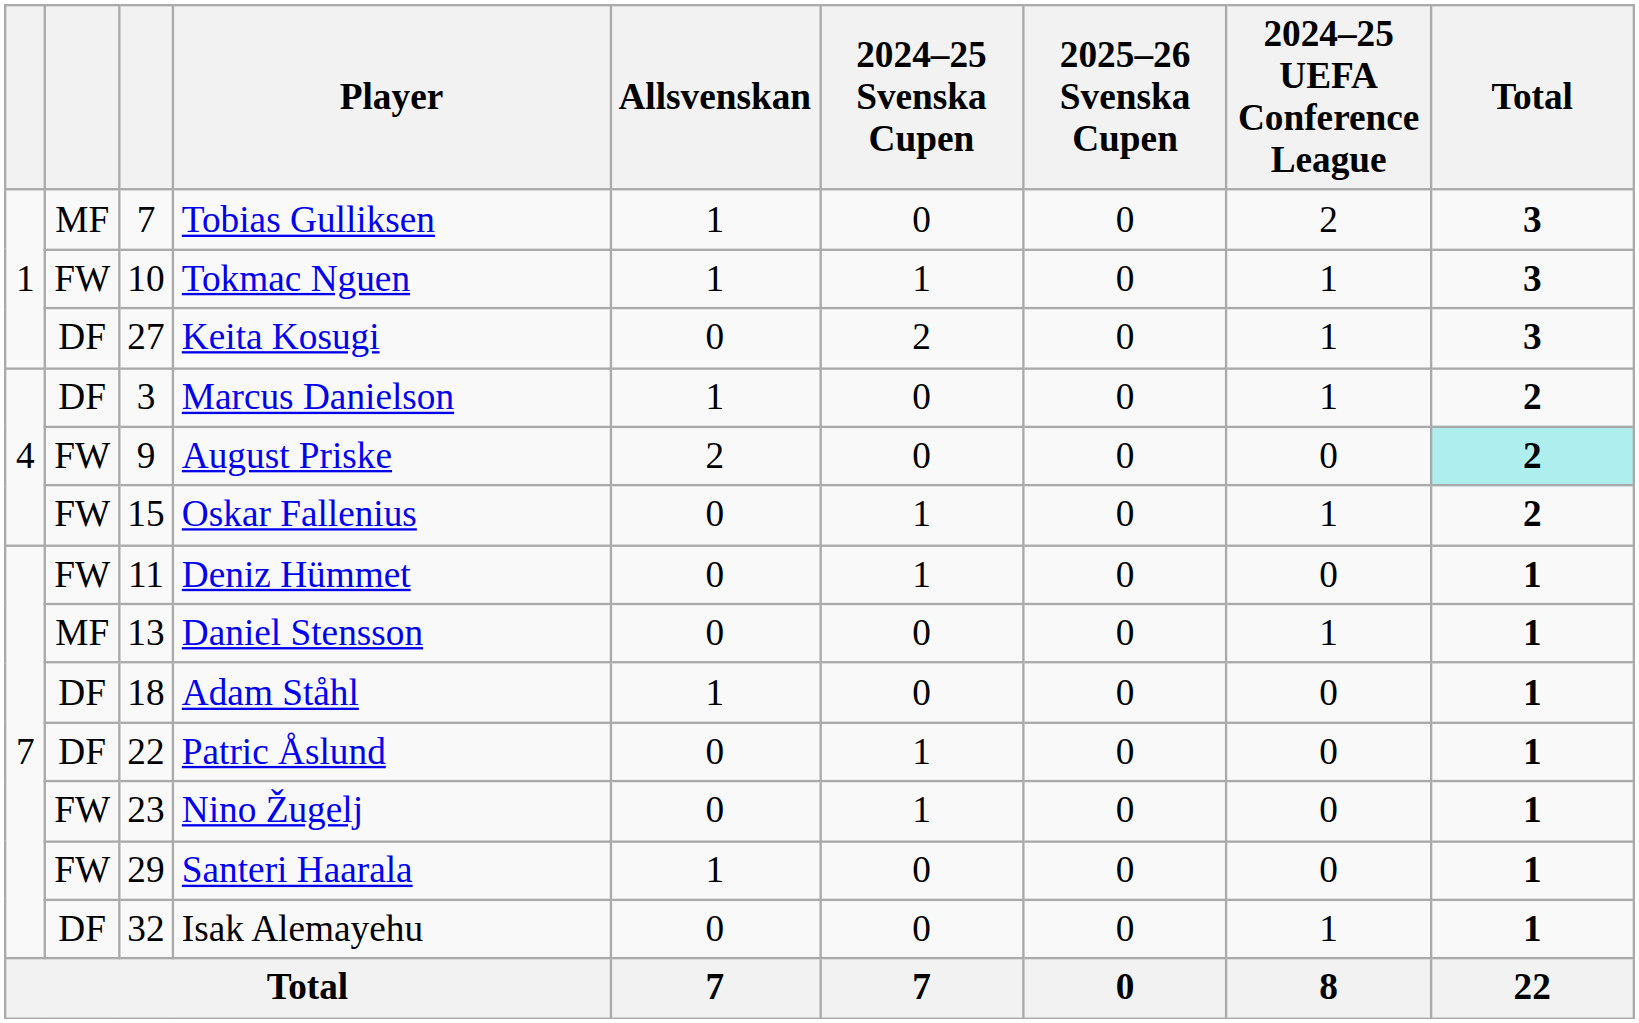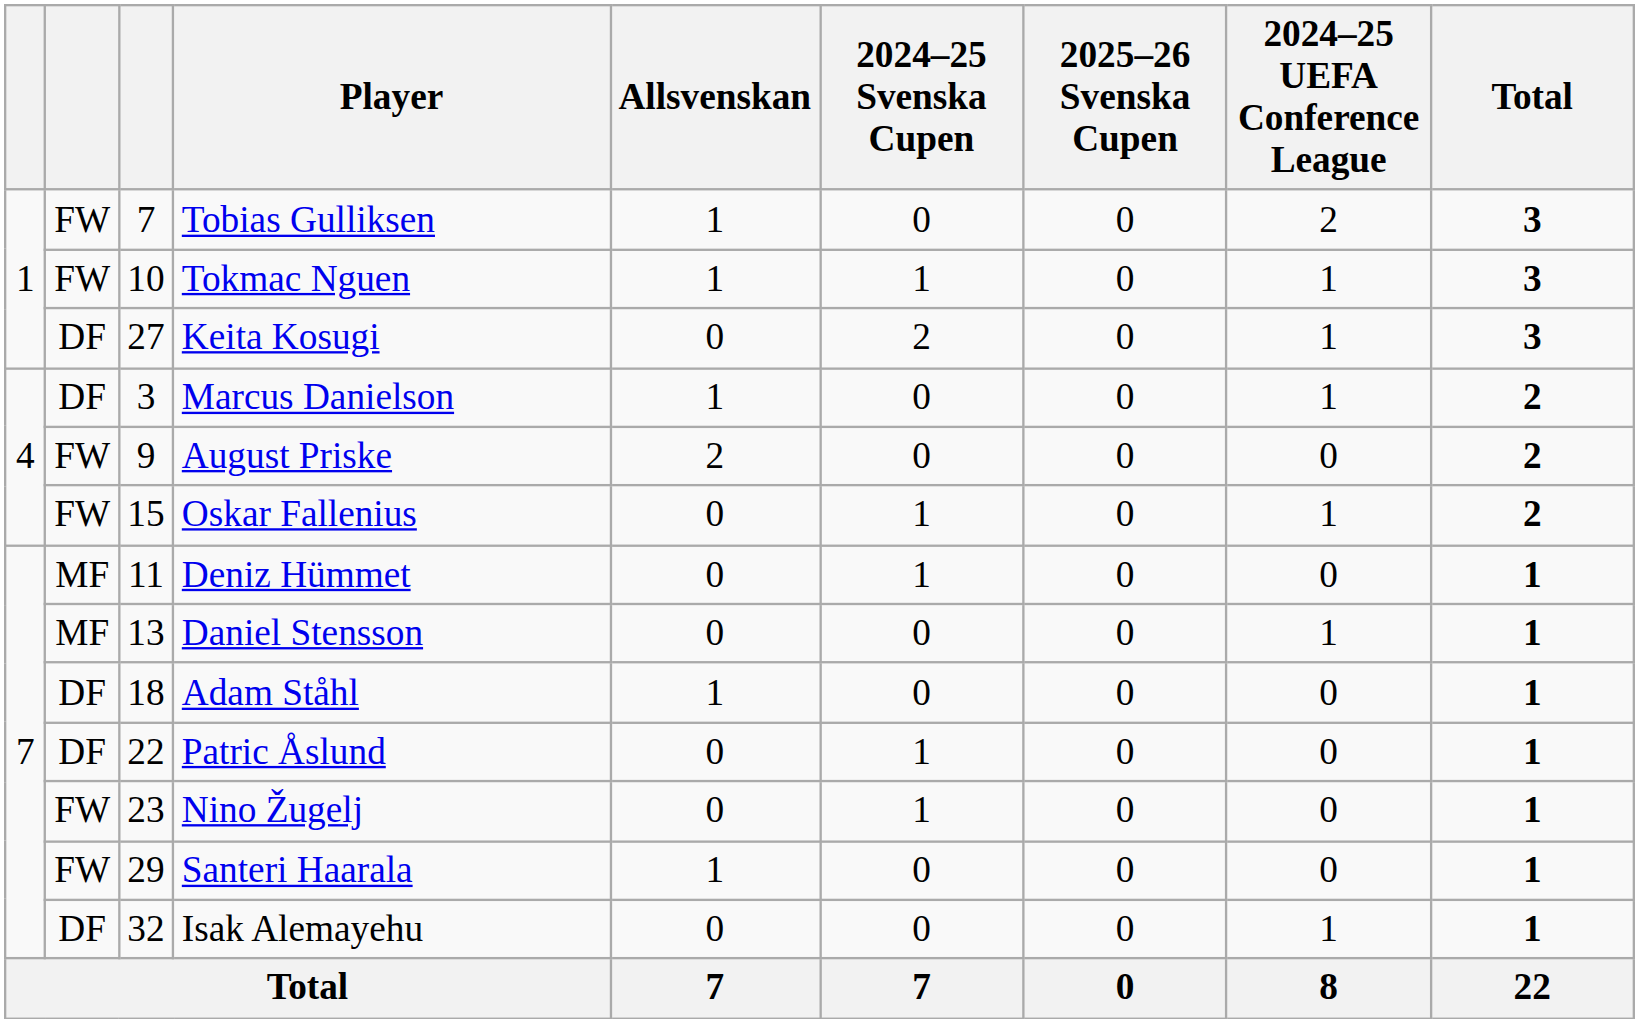 <table class="wikitable sortable" style="text-align: center;">
 <tr>
 <th width=10></th>
 <th width=10></th>
 <th width=10></th>
 <th width=180>Player</th>
 <th width=80>Allsvenskan</th>
 <th width=80>2024–25 Svenska Cupen</th>
 <th width=80>2025–26 Svenska Cupen</th>
 <th width=80>2024–25 UEFA Conference League</th>
 <th width=80>Total</th>
 </tr>
 <tr>
 <td rowspan="3">1</td>
-<td>MF</td>
+<td>FW</td>
 <td>7</td>
 <td align=left> <a href='#'>Tobias Gulliksen</a></td>
 <td>1</td>
 <td>0</td>
 <td>0</td>
 <td>2</td>
 <td><strong>3</strong></td>
 </tr>
 <tr>
 <td>FW</td>
 <td>10</td>
 <td align=left> <a href='#'>Tokmac Nguen</a></td>
 <td>1</td>
 <td>1</td>
 <td>0</td>
 <td>1</td>
 <td><strong>3</strong></td>
 </tr>
 <tr>
 <td>DF</td>
 <td>27</td>
 <td align=left> <a href='#'>Keita Kosugi</a></td>
 <td>0</td>
 <td>2</td>
 <td>0</td>
 <td>1</td>
 <td><strong>3</strong></td>
 </tr>
 <tr>
 <td rowspan="3">4</td>
 <td>DF</td>
 <td>3</td>
 <td align=left> <a href='#'>Marcus Danielson</a></td>
 <td>1</td>
 <td>0</td>
 <td>0</td>
 <td>1</td>
 <td><strong>2</strong></td>
 </tr>
 <tr>
 <td>FW</td>
 <td>9</td>
 <td align=left> <a href='#'>August Priske</a></td>
 <td>2</td>
 <td>0</td>
 <td>0</td>
 <td>0</td>
-<td style="background: paleturquoise;"><strong>2</strong></td>
+<td><strong>2</strong></td>
 </tr>
 <tr>
 <td>FW</td>
 <td>15</td>
 <td align=left> <a href='#'>Oskar Fallenius</a></td>
 <td>0</td>
 <td>1</td>
 <td>0</td>
 <td>1</td>
 <td><strong>2</strong></td>
 </tr>
 <tr>
 <td rowspan="7">7</td>
-<td>FW</td>
+<td>MF</td>
 <td>11</td>
 <td align=left> <a href='#'>Deniz Hümmet</a></td>
 <td>0</td>
 <td>1</td>
 <td>0</td>
 <td>0</td>
 <td><strong>1</strong></td>
 </tr>
 <tr>
 <td>MF</td>
 <td>13</td>
 <td align=left> <a href='#'>Daniel Stensson</a></td>
 <td>0</td>
 <td>0</td>
 <td>0</td>
 <td>1</td>
 <td><strong>1</strong></td>
 </tr>
 <tr>
 <td>DF</td>
 <td>18</td>
 <td align=left> <a href='#'>Adam Ståhl</a></td>
 <td>1</td>
 <td>0</td>
 <td>0</td>
 <td>0</td>
 <td><strong>1</strong></td>
 </tr>
 <tr>
 <td>DF</td>
 <td>22</td>
 <td align=left> <a href='#'>Patric Åslund</a></td>
 <td>0</td>
 <td>1</td>
 <td>0</td>
 <td>0</td>
 <td><strong>1</strong></td>
 </tr>
 <tr>
 <td>FW</td>
 <td>23</td>
 <td align=left> <a href='#'>Nino Žugelj</a></td>
 <td>0</td>
 <td>1</td>
 <td>0</td>
 <td>0</td>
 <td><strong>1</strong></td>
 </tr>
 <tr>
 <td>FW</td>
 <td>29</td>
 <td align=left> <a href='#'>Santeri Haarala</a></td>
 <td>1</td>
 <td>0</td>
 <td>0</td>
 <td>0</td>
 <td><strong>1</strong></td>
 </tr>
 <tr>
 <td>DF</td>
 <td>32</td>
 <td align=left> Isak Alemayehu</td>
 <td>0</td>
 <td>0</td>
 <td>0</td>
 <td>1</td>
 <td><strong>1</strong></td>
 </tr>
 <tr>
 <th colspan="4">Total</th>
 <th>7</th>
 <th>7</th>
 <th>0</th>
 <th>8</th>
 <th>22</th>
 </tr>
 </table>
